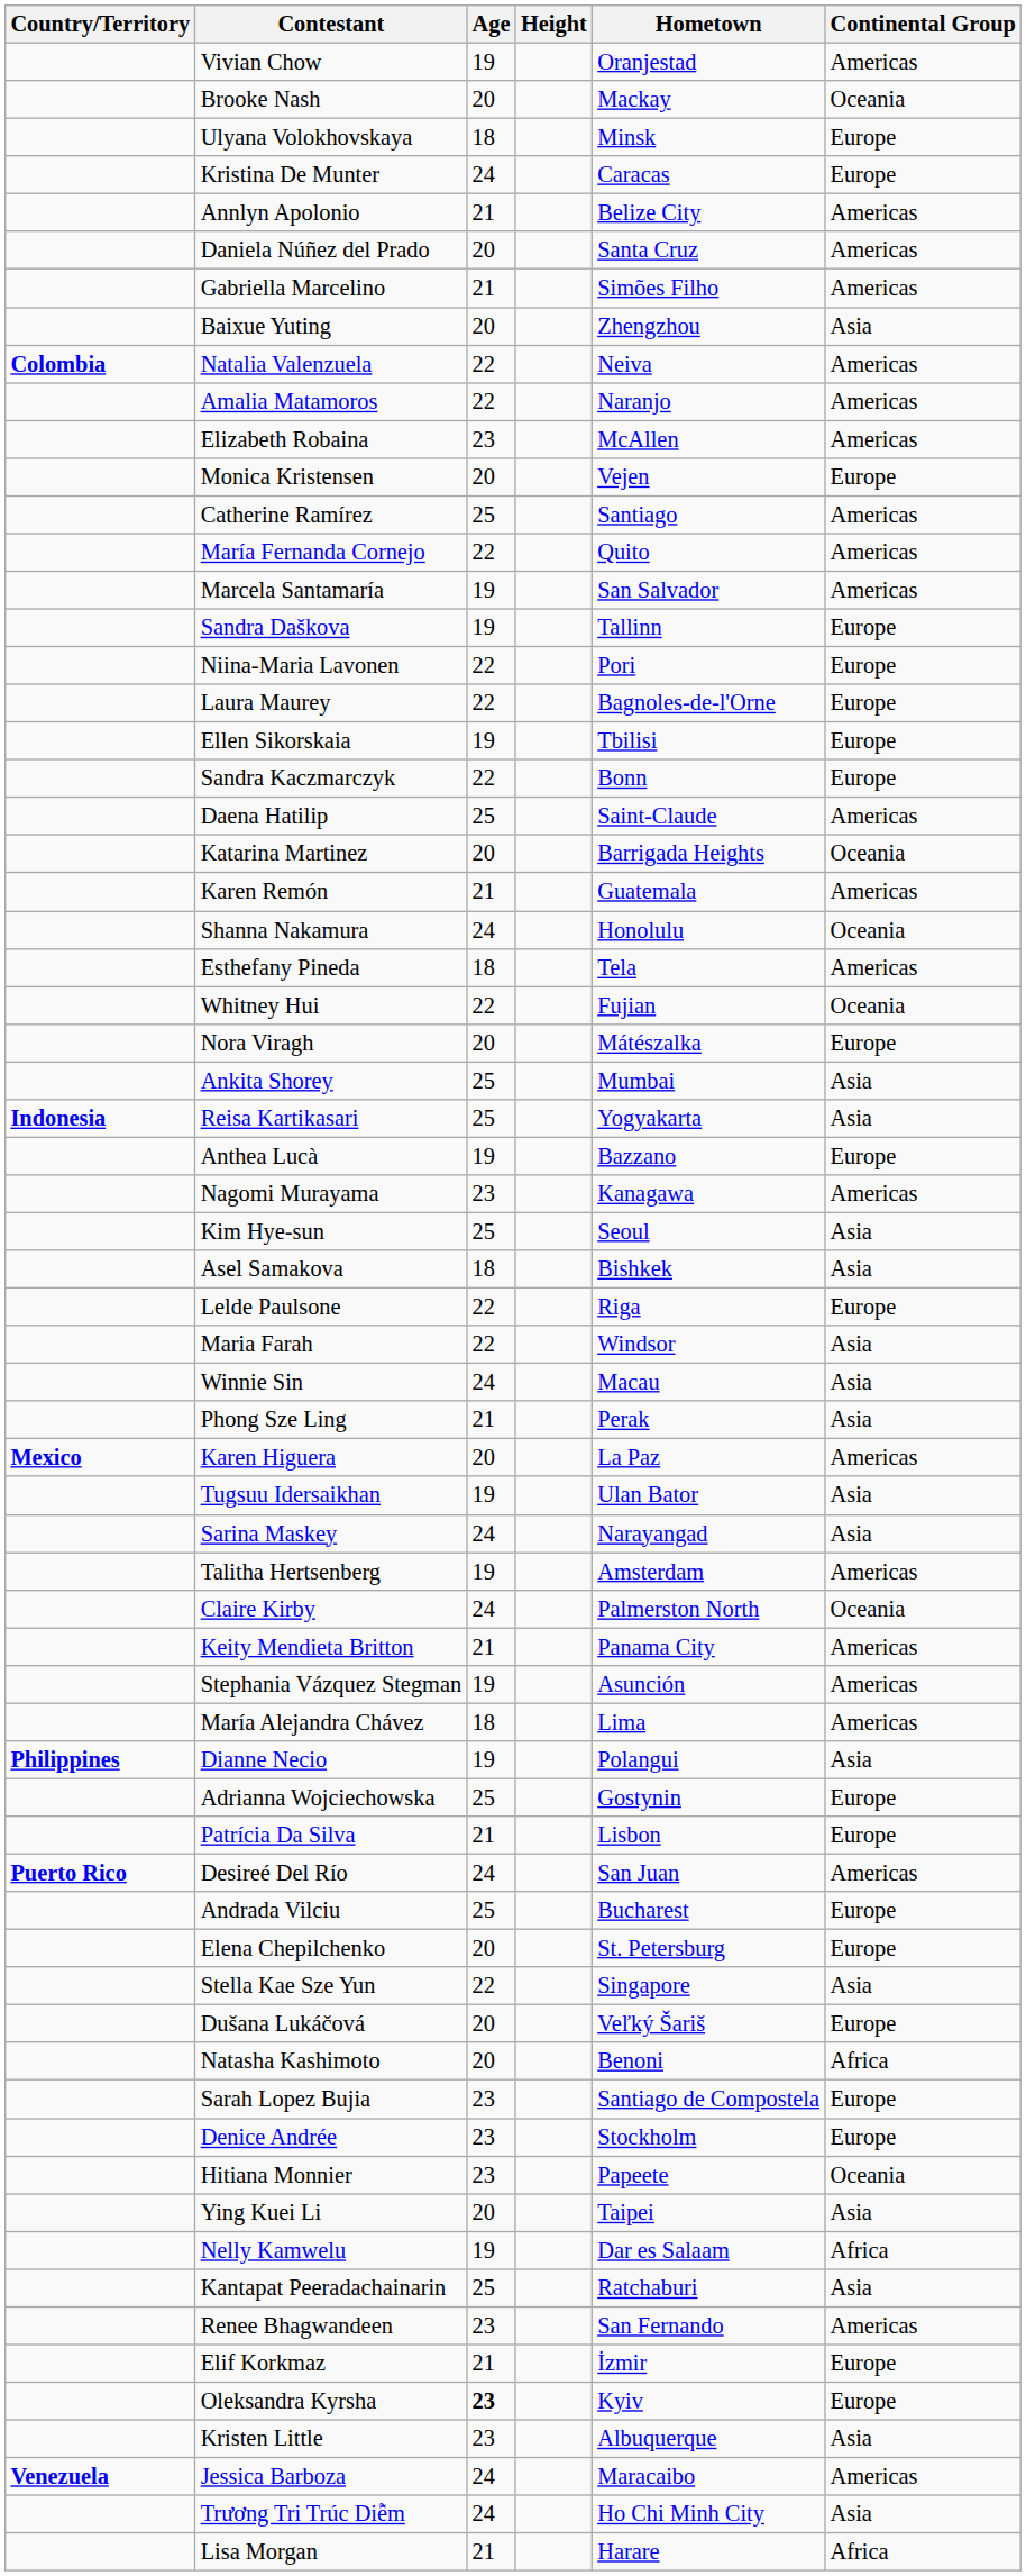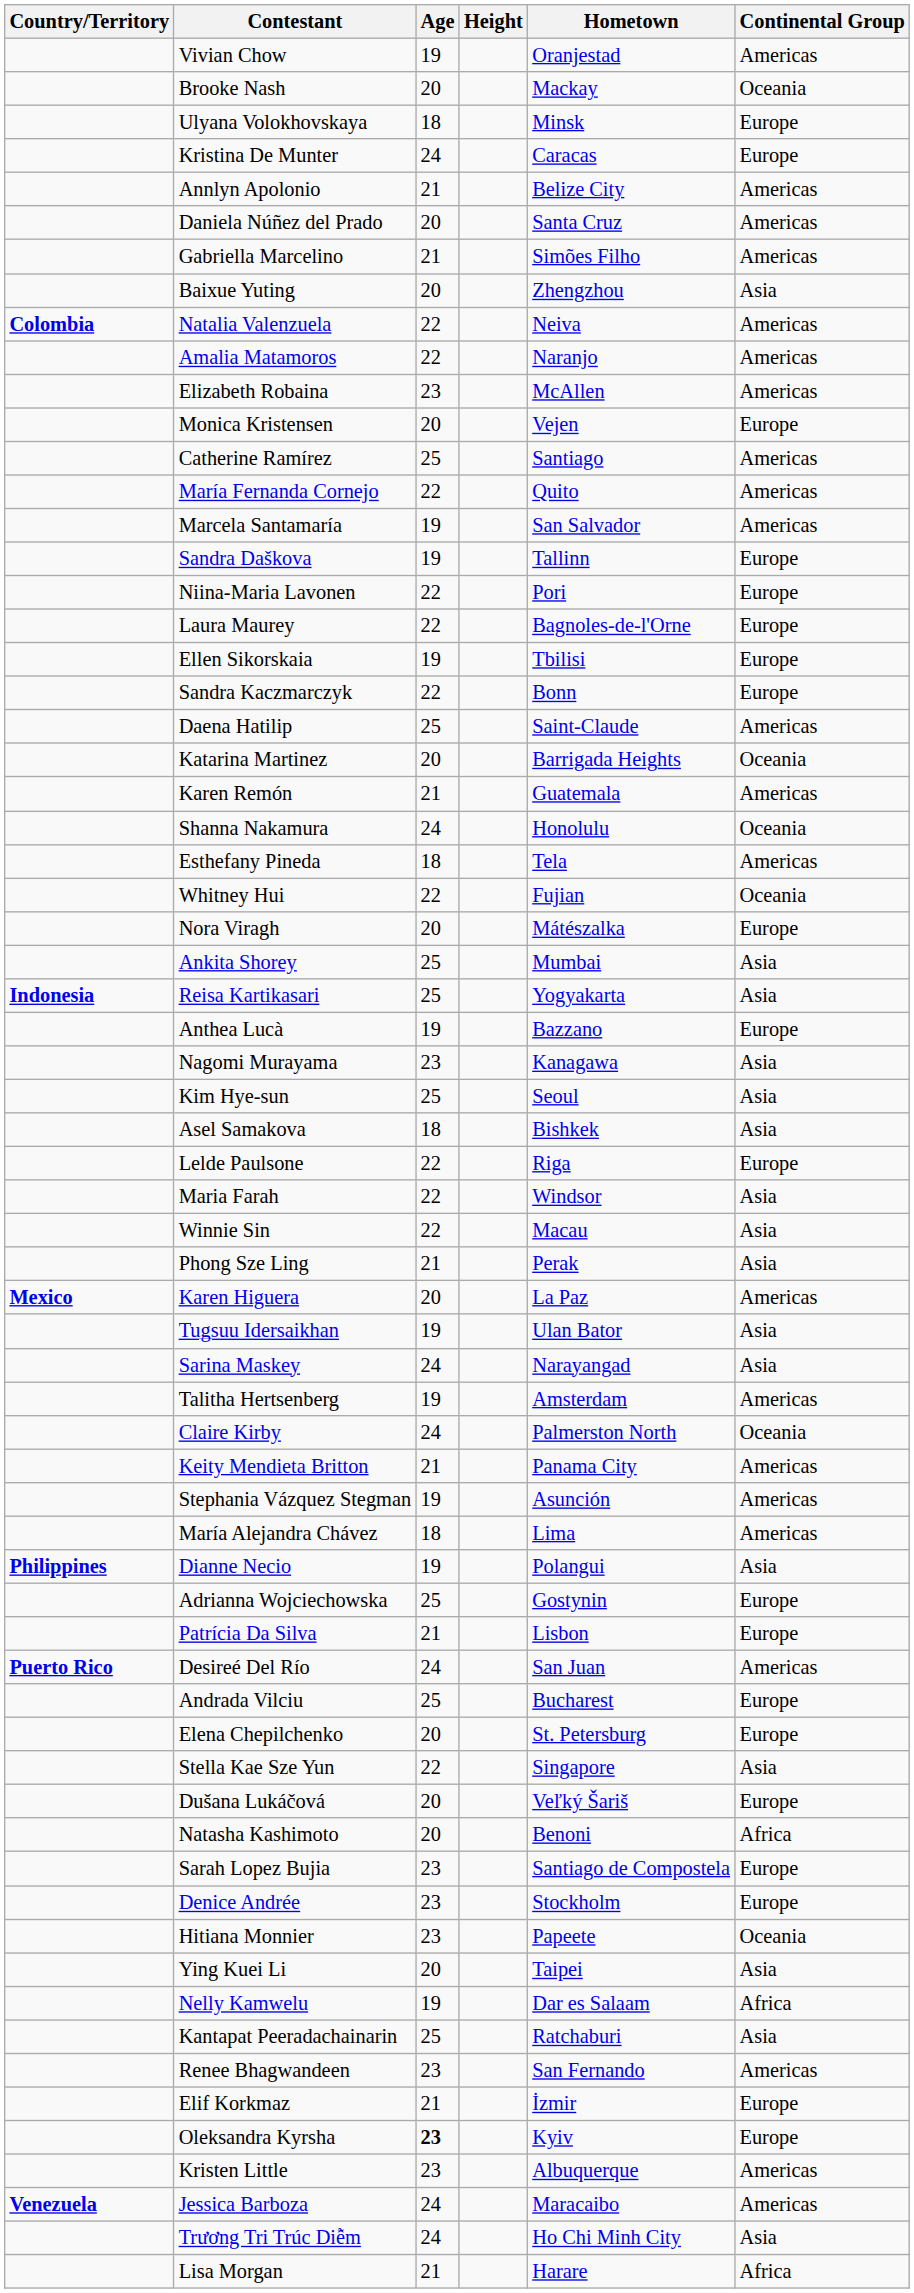 <table class="wikitable sortable" style="font-size:95%;">
 <tr>
 <th>Country/Territory</th>
 <th>Contestant</th>
 <th>Age</th>
 <th>Height</th>
 <th>Hometown</th>
 <th>Continental Group</th>
 </tr>
 <tr>
 <td><strong></strong></td>
 <td>Vivian Chow</td>
 <td>19</td>
 <td></td>
 <td><a href='#'>Oranjestad</a></td>
 <td>Americas</td>
 </tr>
 <tr>
 <td><strong></strong></td>
 <td>Brooke Nash</td>
 <td>20</td>
 <td></td>
 <td><a href='#'>Mackay</a></td>
 <td>Oceania</td>
 </tr>
 <tr>
 <td><strong></strong></td>
 <td>Ulyana Volokhovskaya</td>
 <td>18</td>
 <td></td>
 <td><a href='#'>Minsk</a></td>
 <td>Europe</td>
 </tr>
 <tr>
 <td><strong></strong></td>
 <td>Kristina De Munter</td>
 <td>24</td>
 <td></td>
 <td><a href='#'>Caracas</a></td>
 <td>Europe</td>
 </tr>
 <tr>
 <td><strong></strong></td>
 <td>Annlyn Apolonio</td>
 <td>21</td>
 <td></td>
 <td><a href='#'>Belize City</a></td>
 <td>Americas</td>
 </tr>
 <tr>
 <td><strong></strong></td>
 <td>Daniela Núñez del Prado</td>
 <td>20</td>
 <td></td>
 <td><a href='#'>Santa Cruz</a></td>
 <td>Americas</td>
 </tr>
 <tr>
 <td><strong></strong></td>
 <td>Gabriella Marcelino</td>
 <td>21</td>
 <td></td>
 <td><a href='#'>Simões Filho</a></td>
 <td>Americas</td>
 </tr>
 <tr>
 <td><strong></strong></td>
 <td>Baixue Yuting</td>
 <td>20</td>
 <td></td>
 <td><a href='#'>Zhengzhou</a></td>
 <td>Asia</td>
 </tr>
 <tr>
 <td><strong> <a href='#'>Colombia</a></strong></td>
 <td><a href='#'>Natalia Valenzuela</a></td>
 <td>22</td>
 <td></td>
 <td><a href='#'>Neiva</a></td>
 <td>Americas</td>
 </tr>
 <tr>
 <td><strong></strong></td>
 <td><a href='#'>Amalia Matamoros</a></td>
 <td>22</td>
 <td></td>
 <td><a href='#'>Naranjo</a></td>
 <td>Americas</td>
 </tr>
 <tr>
 <td><strong></strong></td>
 <td>Elizabeth Robaina</td>
 <td>23</td>
 <td></td>
 <td><a href='#'>McAllen</a></td>
 <td>Americas</td>
 </tr>
 <tr>
 <td><strong></strong></td>
 <td>Monica Kristensen</td>
 <td>20</td>
 <td></td>
 <td><a href='#'>Vejen</a></td>
 <td>Europe</td>
 </tr>
 <tr>
 <td><strong></strong></td>
 <td>Catherine Ramírez</td>
 <td>25</td>
 <td></td>
 <td><a href='#'>Santiago</a></td>
 <td>Americas</td>
 </tr>
 <tr>
 <td><strong></strong></td>
 <td><a href='#'>María Fernanda Cornejo</a></td>
 <td>22</td>
 <td></td>
 <td><a href='#'>Quito</a></td>
 <td>Americas</td>
 </tr>
 <tr>
 <td><strong></strong></td>
 <td>Marcela Santamaría</td>
 <td>19</td>
 <td></td>
 <td><a href='#'>San Salvador</a></td>
 <td>Americas</td>
 </tr>
 <tr>
 <td><strong></strong></td>
 <td><a href='#'>Sandra Daškova</a></td>
 <td>19</td>
 <td></td>
 <td><a href='#'>Tallinn</a></td>
 <td>Europe</td>
 </tr>
 <tr>
 <td><strong></strong></td>
 <td>Niina-Maria Lavonen</td>
 <td>22</td>
 <td></td>
 <td><a href='#'>Pori</a></td>
 <td>Europe</td>
 </tr>
 <tr>
 <td><strong></strong></td>
 <td>Laura Maurey</td>
 <td>22</td>
 <td></td>
 <td><a href='#'>Bagnoles-de-l'Orne</a></td>
 <td>Europe</td>
 </tr>
 <tr>
 <td><strong></strong></td>
 <td>Ellen Sikorskaia</td>
 <td>19</td>
 <td></td>
 <td><a href='#'>Tbilisi</a></td>
 <td>Europe</td>
 </tr>
 <tr>
 <td><strong></strong></td>
 <td>Sandra Kaczmarczyk</td>
 <td>22</td>
 <td></td>
 <td><a href='#'>Bonn</a></td>
 <td>Europe</td>
 </tr>
 <tr>
 <td><strong></strong></td>
 <td>Daena Hatilip</td>
 <td>25</td>
 <td></td>
 <td><a href='#'>Saint-Claude</a></td>
 <td>Americas</td>
 </tr>
 <tr>
 <td><strong></strong></td>
 <td>Katarina Martinez</td>
 <td>20</td>
 <td></td>
 <td><a href='#'>Barrigada Heights</a></td>
 <td>Oceania</td>
 </tr>
 <tr>
 <td><strong></strong></td>
 <td>Karen Remón</td>
 <td>21</td>
 <td></td>
 <td><a href='#'>Guatemala</a></td>
 <td>Americas</td>
 </tr>
 <tr>
 <td><strong></strong></td>
 <td>Shanna Nakamura</td>
 <td>24</td>
 <td></td>
 <td><a href='#'>Honolulu</a></td>
 <td>Oceania</td>
 </tr>
 <tr>
 <td><strong></strong></td>
 <td>Esthefany Pineda</td>
 <td>18</td>
 <td></td>
 <td><a href='#'>Tela</a></td>
 <td>Americas</td>
 </tr>
 <tr>
 <td><strong></strong></td>
 <td>Whitney Hui</td>
 <td>22</td>
 <td></td>
 <td><a href='#'>Fujian</a></td>
 <td>Oceania</td>
 </tr>
 <tr>
 <td><strong></strong></td>
 <td>Nora Viragh</td>
 <td>20</td>
 <td></td>
 <td><a href='#'>Mátészalka</a></td>
 <td>Europe</td>
 </tr>
 <tr>
 <td><strong></strong></td>
 <td><a href='#'>Ankita Shorey</a></td>
 <td>25</td>
 <td></td>
 <td><a href='#'>Mumbai</a></td>
 <td>Asia</td>
 </tr>
 <tr>
 <td><strong> <a href='#'>Indonesia</a></strong></td>
 <td><a href='#'>Reisa Kartikasari</a></td>
 <td>25</td>
 <td></td>
 <td><a href='#'>Yogyakarta</a></td>
 <td>Asia</td>
 </tr>
 <tr>
 <td><strong></strong></td>
 <td>Anthea Lucà</td>
 <td>19</td>
 <td></td>
 <td><a href='#'>Bazzano</a></td>
 <td>Europe</td>
 </tr>
 <tr>
 <td><strong></strong></td>
 <td>Nagomi Murayama</td>
 <td>23</td>
 <td></td>
 <td><a href='#'>Kanagawa</a></td>
-<td>Americas</td>
+<td>Asia</td>
 </tr>
 <tr>
 <td><strong></strong></td>
 <td>Kim Hye-sun</td>
 <td>25</td>
 <td></td>
 <td><a href='#'>Seoul</a></td>
 <td>Asia</td>
 </tr>
 <tr>
 <td><strong></strong></td>
 <td>Asel Samakova</td>
 <td>18</td>
 <td></td>
 <td><a href='#'>Bishkek</a></td>
 <td>Asia</td>
 </tr>
 <tr>
 <td><strong></strong></td>
 <td>Lelde Paulsone</td>
 <td>22</td>
 <td></td>
 <td><a href='#'>Riga</a></td>
 <td>Europe</td>
 </tr>
 <tr>
 <td><strong></strong></td>
 <td>Maria Farah</td>
 <td>22</td>
 <td></td>
 <td><a href='#'>Windsor</a></td>
 <td>Asia</td>
 </tr>
 <tr>
 <td><strong></strong></td>
 <td>Winnie Sin</td>
-<td>24</td>
+<td>22</td>
 <td></td>
 <td><a href='#'>Macau</a></td>
 <td>Asia</td>
 </tr>
 <tr>
 <td><strong></strong></td>
 <td>Phong Sze Ling</td>
 <td>21</td>
 <td></td>
 <td><a href='#'>Perak</a></td>
 <td>Asia</td>
 </tr>
 <tr>
 <td><strong> <a href='#'>Mexico</a></strong></td>
 <td><a href='#'>Karen Higuera</a></td>
 <td>20</td>
 <td></td>
 <td><a href='#'>La Paz</a></td>
 <td>Americas</td>
 </tr>
 <tr>
 <td><strong></strong></td>
 <td><a href='#'>Tugsuu Idersaikhan</a></td>
 <td>19</td>
 <td></td>
 <td><a href='#'>Ulan Bator</a></td>
 <td>Asia</td>
 </tr>
 <tr>
 <td><strong></strong></td>
 <td><a href='#'>Sarina Maskey</a></td>
 <td>24</td>
 <td></td>
 <td><a href='#'>Narayangad</a></td>
 <td>Asia</td>
 </tr>
 <tr>
 <td><strong></strong></td>
 <td>Talitha Hertsenberg</td>
 <td>19</td>
 <td></td>
 <td><a href='#'>Amsterdam</a></td>
 <td>Americas</td>
 </tr>
 <tr>
 <td><strong></strong></td>
 <td><a href='#'>Claire Kirby</a></td>
 <td>24</td>
 <td></td>
 <td><a href='#'>Palmerston North</a></td>
 <td>Oceania</td>
 </tr>
 <tr>
 <td><strong></strong></td>
 <td><a href='#'>Keity Mendieta Britton</a></td>
 <td>21</td>
 <td></td>
 <td><a href='#'>Panama City</a></td>
 <td>Americas</td>
 </tr>
 <tr>
 <td><strong></strong></td>
 <td>Stephania Vázquez Stegman</td>
 <td>19</td>
 <td></td>
 <td><a href='#'>Asunción</a></td>
 <td>Americas</td>
 </tr>
 <tr>
 <td><strong></strong></td>
 <td>María Alejandra Chávez</td>
 <td>18</td>
 <td></td>
 <td><a href='#'>Lima</a></td>
 <td>Americas</td>
 </tr>
 <tr>
 <td><strong> <a href='#'>Philippines</a></strong></td>
 <td><a href='#'>Dianne Necio</a></td>
 <td>19</td>
 <td></td>
 <td><a href='#'>Polangui</a></td>
 <td>Asia</td>
 </tr>
 <tr>
 <td><strong></strong></td>
 <td>Adrianna Wojciechowska</td>
 <td>25</td>
 <td></td>
 <td><a href='#'>Gostynin</a></td>
 <td>Europe</td>
 </tr>
 <tr>
 <td><strong></strong></td>
 <td><a href='#'>Patrícia Da Silva</a></td>
 <td>21</td>
 <td></td>
 <td><a href='#'>Lisbon</a></td>
 <td>Europe</td>
 </tr>
 <tr>
 <td><strong> <a href='#'>Puerto Rico</a></strong></td>
 <td>Desireé Del Río</td>
 <td>24</td>
 <td></td>
 <td><a href='#'>San Juan</a></td>
 <td>Americas</td>
 </tr>
 <tr>
 <td><strong></strong></td>
 <td>Andrada Vilciu</td>
 <td>25</td>
 <td></td>
 <td><a href='#'>Bucharest</a></td>
 <td>Europe</td>
 </tr>
 <tr>
 <td><strong></strong></td>
 <td>Elena Chepilchenko</td>
 <td>20</td>
 <td></td>
 <td><a href='#'>St. Petersburg</a></td>
 <td>Europe</td>
 </tr>
 <tr>
 <td><strong></strong></td>
 <td>Stella Kae Sze Yun</td>
 <td>22</td>
 <td></td>
 <td><a href='#'>Singapore</a></td>
 <td>Asia</td>
 </tr>
 <tr>
 <td><strong></strong></td>
 <td>Dušana Lukáčová</td>
 <td>20</td>
 <td></td>
 <td><a href='#'>Veľký Šariš</a></td>
 <td>Europe</td>
 </tr>
 <tr>
 <td><strong></strong></td>
 <td>Natasha Kashimoto</td>
 <td>20</td>
 <td></td>
 <td><a href='#'>Benoni</a></td>
 <td>Africa</td>
 </tr>
 <tr>
 <td><strong></strong></td>
 <td>Sarah Lopez Bujia</td>
 <td>23</td>
 <td></td>
 <td><a href='#'>Santiago de Compostela</a></td>
 <td>Europe</td>
 </tr>
 <tr>
 <td><strong></strong></td>
 <td><a href='#'>Denice Andrée</a></td>
 <td>23</td>
 <td></td>
 <td><a href='#'>Stockholm</a></td>
 <td>Europe</td>
 </tr>
 <tr>
 <td><strong></strong></td>
 <td>Hitiana Monnier</td>
 <td>23</td>
 <td></td>
 <td><a href='#'>Papeete</a></td>
 <td>Oceania</td>
 </tr>
 <tr>
 <td><strong></strong></td>
 <td>Ying Kuei Li</td>
 <td>20</td>
 <td></td>
 <td><a href='#'>Taipei</a></td>
 <td>Asia</td>
 </tr>
 <tr>
 <td><strong></strong></td>
 <td><a href='#'>Nelly Kamwelu</a></td>
 <td>19</td>
 <td></td>
 <td><a href='#'>Dar es Salaam</a></td>
 <td>Africa</td>
 </tr>
 <tr>
 <td><strong></strong></td>
 <td>Kantapat Peeradachainarin</td>
 <td>25</td>
 <td></td>
 <td><a href='#'>Ratchaburi</a></td>
 <td>Asia</td>
 </tr>
 <tr>
 <td><strong></strong></td>
 <td>Renee Bhagwandeen</td>
 <td>23</td>
 <td></td>
 <td><a href='#'>San Fernando</a></td>
 <td>Americas</td>
 </tr>
 <tr>
 <td><strong></strong></td>
 <td>Elif Korkmaz</td>
 <td>21</td>
 <td></td>
 <td><a href='#'>İzmir</a></td>
 <td>Europe</td>
 </tr>
 <tr>
 <td><strong></strong></td>
 <td>Oleksandra Kyrsha</td>
 <td><strong>23</strong></td>
 <td></td>
 <td><a href='#'>Kyiv</a></td>
 <td>Europe</td>
 </tr>
 <tr>
 <td><strong></strong></td>
 <td>Kristen Little</td>
 <td>23</td>
 <td></td>
 <td><a href='#'>Albuquerque</a></td>
-<td>Asia</td>
+<td>Americas</td>
 </tr>
 <tr>
 <td><strong> <a href='#'>Venezuela</a></strong></td>
 <td><a href='#'>Jessica Barboza</a></td>
 <td>24</td>
 <td></td>
 <td><a href='#'>Maracaibo</a></td>
 <td>Americas</td>
 </tr>
 <tr>
 <td><strong></strong></td>
 <td><a href='#'>Trương Tri Trúc Diễm</a></td>
 <td>24</td>
 <td></td>
 <td><a href='#'>Ho Chi Minh City</a></td>
 <td>Asia</td>
 </tr>
 <tr>
 <td><strong></strong></td>
 <td>Lisa Morgan</td>
 <td>21</td>
 <td></td>
 <td><a href='#'>Harare</a></td>
 <td>Africa</td>
 </tr>
 </table>
